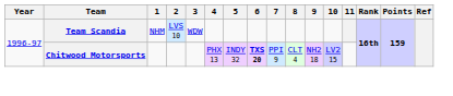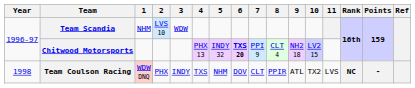 <table class="wikitable" style="text-align:center; font-size:90%">
 <tr>
 <th>Year</th>
 <th>Team</th>
 <th>1</th>
 <th>2</th>
 <th>3</th>
 <th>4</th>
 <th>5</th>
 <th>6</th>
 <th>7</th>
 <th>8</th>
 <th>9</th>
 <th>10</th>
 <th>11</th>
 <th>Rank</th>
 <th>Points</th>
 <th>Ref</th>
 </tr>
 <tr>
 <td rowspan=2><a href='#'>1996-97</a></td>
 <th><a href='#'>Team Scandia</a></th>
 <td><a href='#'>NHM</a><br><small></small></td>
 <td style="background:#CFEAFF;"><a href='#'>LVS</a><br><small>10</small></td>
 <td><a href='#'>WDW</a><br><small></small></td>
 <td> </td>
 <td> </td>
 <td> </td>
 <td> </td>
 <td> </td>
 <td> </td>
 <td> </td>
 <th></th>
 <td rowspan=2 style="background:#CFCFFF;"><strong>16th</strong></td>
 <td rowspan=2 style="background:#CFCFFF;"><strong>159</strong></td>
 <th rowspan=2></th>
 </tr>
 <tr>
 <th><a href='#'>Chitwood Motorsports</a></th>
 <td> </td>
 <td> </td>
 <td> </td>
 <td style="background:#EFCFFF;"><a href='#'>PHX</a><br><small>13</small></td>
 <td style="background:#EFCFFF;"><a href='#'>INDY</a><br><small>32</small></td>
 <td style="background:#EFCFFF;"><strong><a href='#'>TXS</a><br><small>20</small></strong></td>
 <td style="background:#CFEAFF;"><a href='#'>PPI</a><br><small>9</small></td>
 <td style="background:#DFFFDF;"><a href='#'>CLT</a><br><small>4</small></td>
 <td style="background:#EFCFFF;"><a href='#'>NH2</a><br><small>18</small></td>
 <td style="background:#CFCFFF;"><a href='#'>LV2</a><br><small>15</small></td>
 <td></td>
 </tr>
+<tr>
+<td><a href='#'>1998</a></td>
+<th>Team Coulson Racing</th>
+<td style="background:#FFCFCF;"><a href='#'>WDW</a><br><small>DNQ</small></td>
+<td><a href='#'>PHX</a><br><small></small></td>
+<td><a href='#'>INDY</a><br><small></small></td>
+<td><a href='#'>TXS</a><br><small></small></td>
+<td><a href='#'>NHM</a><br><small></small></td>
+<td><a href='#'>DOV</a><br><small></small></td>
+<td><a href='#'>CLT</a><br><small></small></td>
+<td><a href='#'>PPIR</a><br><small></small></td>
+<td>ATL<br><small></small></td>
+<td>TX2<br><small></small></td>
+<td>LVS<br><small></small></td>
+<th>NC</th>
+<th>-</th>
+<th></th>
+</tr>
 </table>
